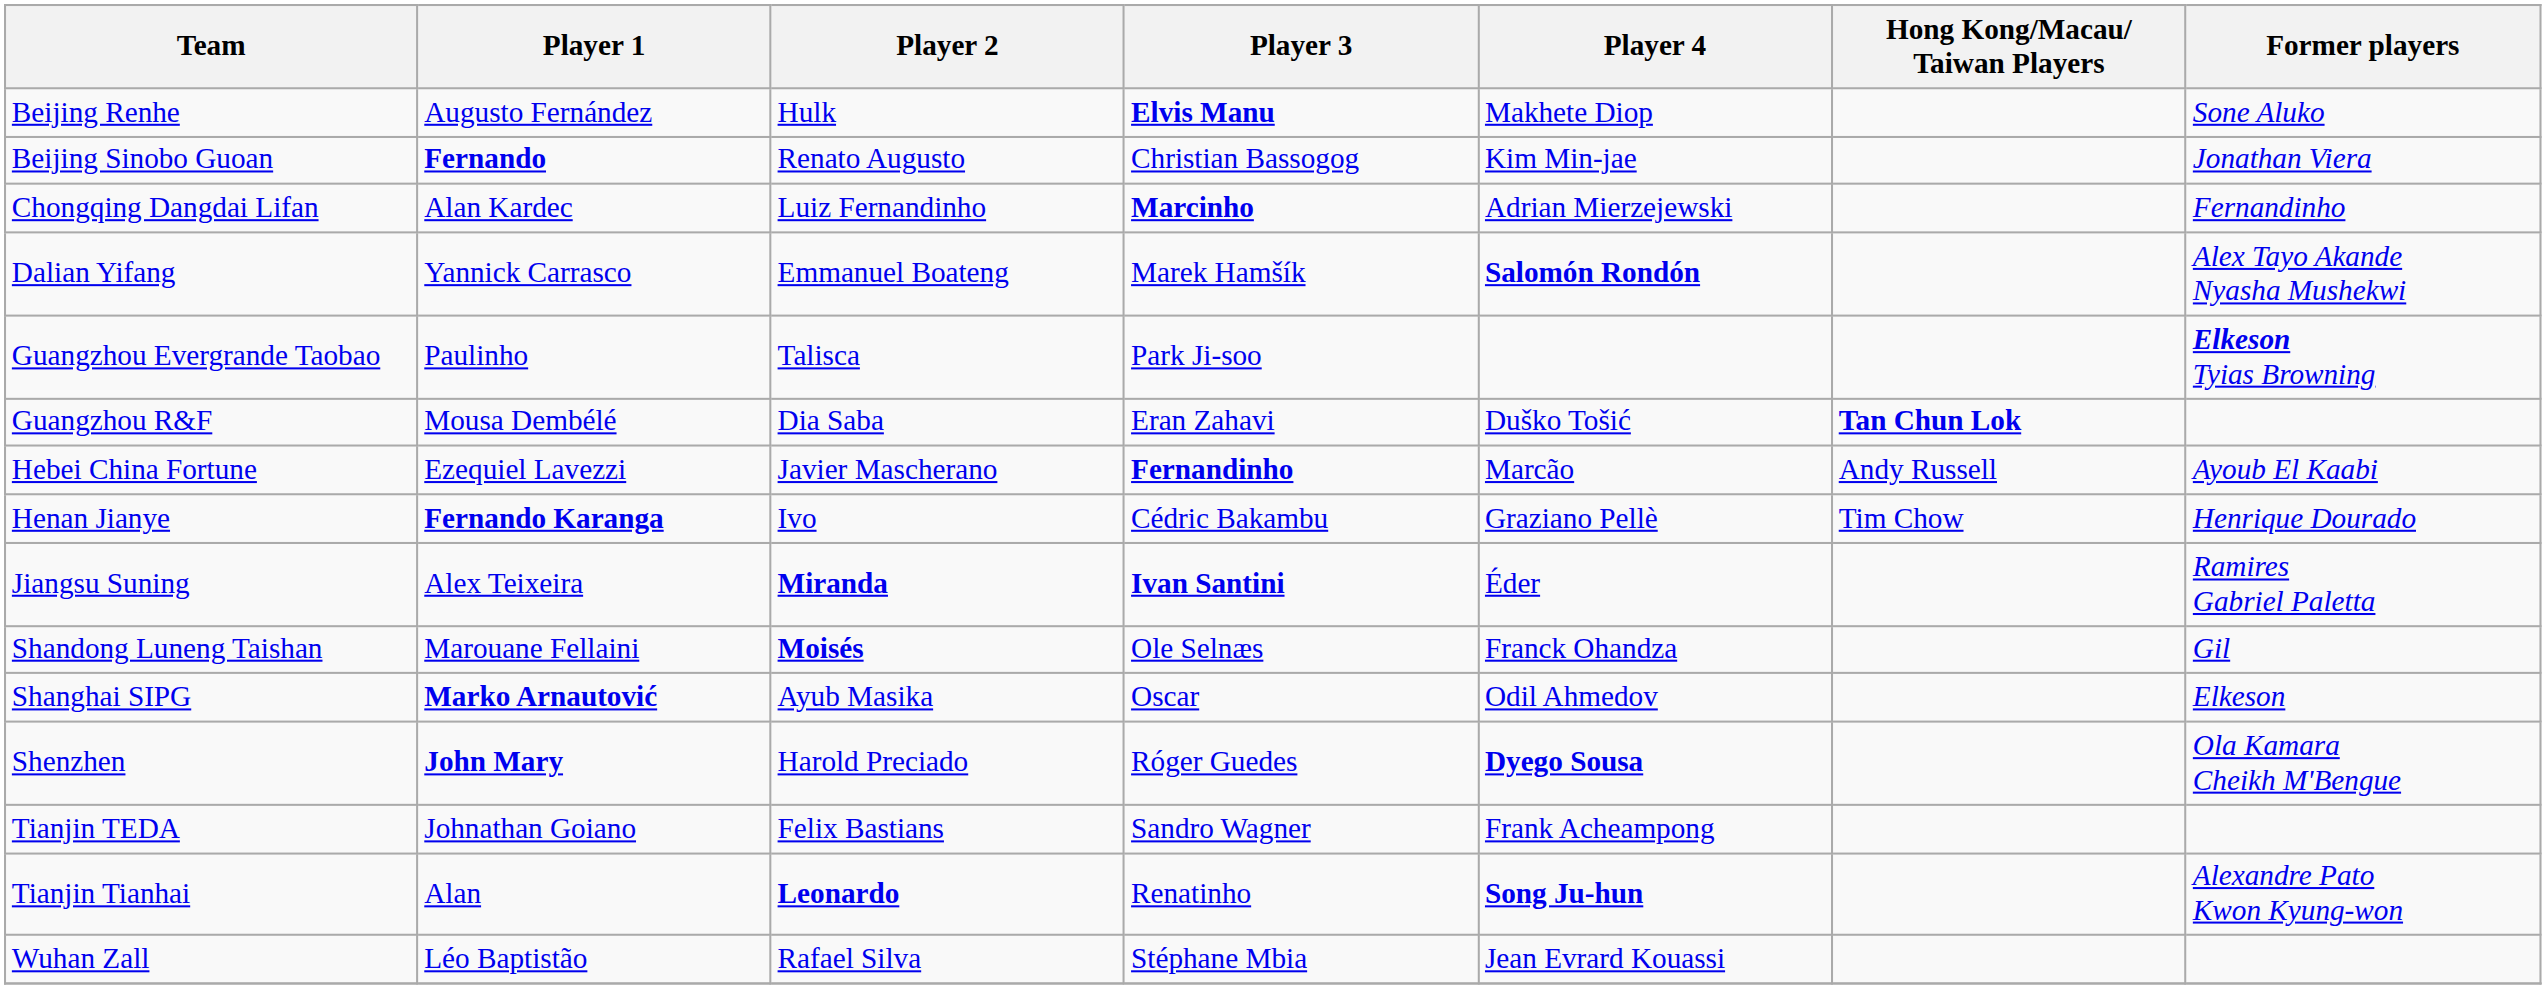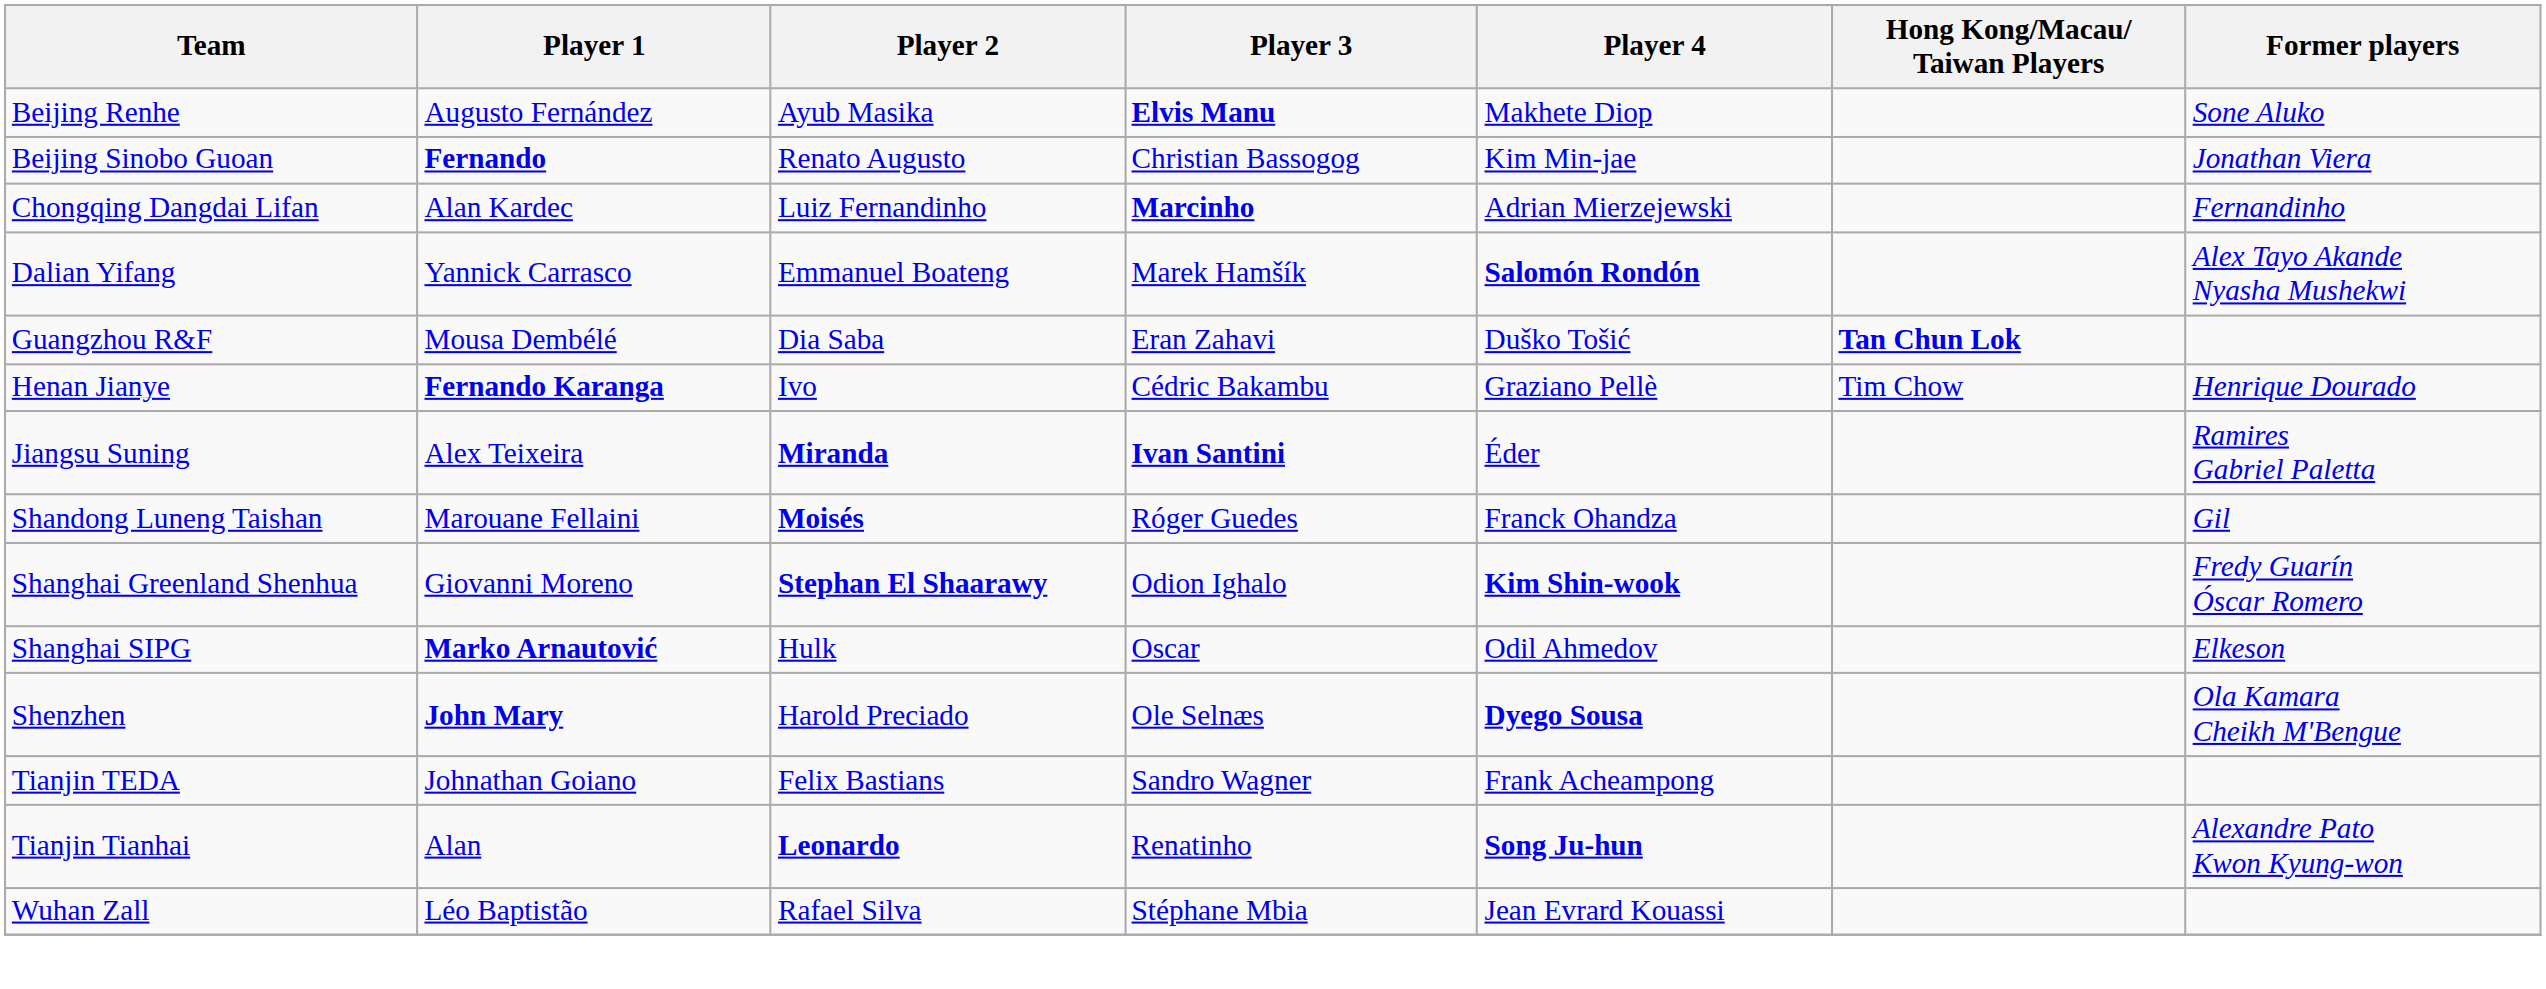 <table class="wikitable" style="font-size:90%;">
 <tr>
 <th width="200">Team</th>
 <th width="170">Player 1</th>
 <th width="170">Player 2</th>
 <th width="170">Player 3</th>
 <th width="170">Player 4</th>
 <th width="170">Hong Kong/Macau/<br>Taiwan Players</th>
 <th width="170">Former players</th>
 </tr>
 <tr>
 <td><a href='#'>Beijing Renhe</a></td>
 <td> <a href='#'>Augusto Fernández</a></td>
-<td> <a href='#'>Hulk</a></td>
+<td> <a href='#'>Ayub Masika</a></td>
 <td> <strong><a href='#'>Elvis Manu</a></strong></td>
 <td> <a href='#'>Makhete Diop</a></td>
 <td></td>
 <td> <em><a href='#'>Sone Aluko</a></em></td>
 </tr>
 <tr>
 <td><a href='#'>Beijing Sinobo Guoan</a></td>
 <td> <strong><a href='#'>Fernando</a></strong></td>
 <td> <a href='#'>Renato Augusto</a></td>
 <td> <a href='#'>Christian Bassogog</a></td>
 <td> <a href='#'>Kim Min-jae</a></td>
 <td></td>
 <td> <em><a href='#'>Jonathan Viera</a></em></td>
 </tr>
 <tr>
 <td><a href='#'>Chongqing Dangdai Lifan</a></td>
 <td> <a href='#'>Alan Kardec</a></td>
 <td> <a href='#'>Luiz Fernandinho</a></td>
 <td> <strong><a href='#'>Marcinho</a></strong></td>
 <td> <a href='#'>Adrian Mierzejewski</a></td>
 <td></td>
 <td> <em><a href='#'>Fernandinho</a></em></td>
 </tr>
 <tr>
 <td><a href='#'>Dalian Yifang</a></td>
 <td> <a href='#'>Yannick Carrasco</a></td>
 <td> <a href='#'>Emmanuel Boateng</a></td>
 <td> <a href='#'>Marek Hamšík</a></td>
 <td> <strong><a href='#'>Salomón Rondón</a></strong></td>
 <td></td>
 <td> <em><a href='#'>Alex Tayo Akande</a></em><br> <em><a href='#'>Nyasha Mushekwi</a></em></td>
 </tr>
 <tr>
-<td><a href='#'>Guangzhou Evergrande Taobao</a></td>
-<td> <a href='#'>Paulinho</a></td>
-<td> <a href='#'>Talisca</a></td>
-<td> <a href='#'>Park Ji-soo</a></td>
-<td></td>
-<td></td>
-<td> <strong><em><a href='#'>Elkeson</a></em></strong><br> <em><a href='#'>Tyias Browning</a></em></td>
-</tr>
-<tr>
 <td><a href='#'>Guangzhou R&F</a></td>
 <td> <a href='#'>Mousa Dembélé</a></td>
 <td> <a href='#'>Dia Saba</a></td>
 <td> <a href='#'>Eran Zahavi</a></td>
 <td> <a href='#'>Duško Tošić</a></td>
 <td> <strong><a href='#'>Tan Chun Lok</a></strong></td>
 <td></td>
-</tr>
-<tr>
-<td><a href='#'>Hebei China Fortune</a></td>
-<td> <a href='#'>Ezequiel Lavezzi</a></td>
-<td> <a href='#'>Javier Mascherano</a></td>
-<td> <strong><a href='#'>Fernandinho</a></strong></td>
-<td> <a href='#'>Marcão</a></td>
-<td> <a href='#'>Andy Russell</a></td>
-<td> <em><a href='#'>Ayoub El Kaabi</a></em></td>
 </tr>
 <tr>
 <td><a href='#'>Henan Jianye</a></td>
 <td> <strong><a href='#'>Fernando Karanga</a></strong></td>
 <td> <a href='#'>Ivo</a></td>
 <td> <a href='#'>Cédric Bakambu</a></td>
 <td> <a href='#'>Graziano Pellè</a></td>
 <td> <a href='#'>Tim Chow</a></td>
 <td> <em><a href='#'>Henrique Dourado</a></em></td>
 </tr>
 <tr>
 <td><a href='#'>Jiangsu Suning</a></td>
 <td> <a href='#'>Alex Teixeira</a></td>
 <td> <strong><a href='#'>Miranda</a></strong></td>
 <td> <strong><a href='#'>Ivan Santini</a></strong></td>
 <td> <a href='#'>Éder</a></td>
 <td></td>
 <td> <em><a href='#'>Ramires</a></em><br> <em><a href='#'>Gabriel Paletta</a></em></td>
 </tr>
 <tr>
 <td><a href='#'>Shandong Luneng Taishan</a></td>
 <td> <a href='#'>Marouane Fellaini</a></td>
 <td> <strong><a href='#'>Moisés</a></strong></td>
-<td> <a href='#'>Ole Selnæs</a></td>
+<td> <a href='#'>Róger Guedes</a></td>
 <td> <a href='#'>Franck Ohandza</a></td>
 <td></td>
 <td> <em><a href='#'>Gil</a></em></td>
 </tr>
 <tr>
+<td><a href='#'>Shanghai Greenland Shenhua</a></td>
+<td> <a href='#'>Giovanni Moreno</a></td>
+<td> <strong><a href='#'>Stephan El Shaarawy</a></strong></td>
+<td> <a href='#'>Odion Ighalo</a></td>
+<td> <strong><a href='#'>Kim Shin-wook</a></strong></td>
+<td></td>
+<td> <em><a href='#'>Fredy Guarín</a></em><br> <em><a href='#'>Óscar Romero</a></em></td>
+</tr>
+<tr>
 <td><a href='#'>Shanghai SIPG</a></td>
 <td> <strong><a href='#'>Marko Arnautović</a></strong></td>
-<td> <a href='#'>Ayub Masika</a></td>
+<td> <a href='#'>Hulk</a></td>
 <td> <a href='#'>Oscar</a></td>
 <td> <a href='#'>Odil Ahmedov</a></td>
 <td></td>
 <td> <em><a href='#'>Elkeson</a></em></td>
 </tr>
 <tr>
 <td><a href='#'>Shenzhen</a></td>
 <td> <strong><a href='#'>John Mary</a></strong></td>
 <td> <a href='#'>Harold Preciado</a></td>
-<td> <a href='#'>Róger Guedes</a></td>
+<td> <a href='#'>Ole Selnæs</a></td>
 <td> <strong><a href='#'>Dyego Sousa</a></strong></td>
 <td></td>
 <td> <em><a href='#'>Ola Kamara</a></em><br> <em><a href='#'>Cheikh M'Bengue</a></em></td>
 </tr>
 <tr>
 <td><a href='#'>Tianjin TEDA</a></td>
 <td> <a href='#'>Johnathan Goiano</a></td>
 <td> <a href='#'>Felix Bastians</a></td>
 <td> <a href='#'>Sandro Wagner</a></td>
 <td> <a href='#'>Frank Acheampong</a></td>
 <td></td>
 <td></td>
 </tr>
 <tr>
 <td><a href='#'>Tianjin Tianhai</a></td>
 <td> <a href='#'>Alan</a></td>
 <td> <strong><a href='#'>Leonardo</a></strong></td>
 <td> <a href='#'>Renatinho</a></td>
 <td> <strong><a href='#'>Song Ju-hun</a></strong></td>
 <td></td>
 <td> <em><a href='#'>Alexandre Pato</a></em><br> <em><a href='#'>Kwon Kyung-won</a></em></td>
 </tr>
 <tr>
 <td><a href='#'>Wuhan Zall</a></td>
 <td> <a href='#'>Léo Baptistão</a></td>
 <td> <a href='#'>Rafael Silva</a></td>
 <td> <a href='#'>Stéphane Mbia</a></td>
 <td> <a href='#'>Jean Evrard Kouassi</a></td>
 <td></td>
 <td></td>
 </tr>
 <tr>
 </tr>
 </table>
